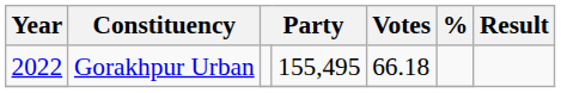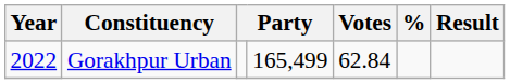 <table class="wikitable">
 <tr>
 <th>Year</th>
 <th>Constituency</th>
 <th colspan="2">Party</th>
 <th>Votes</th>
 <th>%</th>
 <th>Result</th>
 </tr>
 <tr>
 <td><a href='#'>2022</a></td>
 <td rowspan=5><a href='#'>Gorakhpur Urban</a></td>
 <td></td>
-<td>155,495</td>
-<td>66.18</td>
+<td>165,499</td>
+<td>62.84</td>
 <td></td>
 </tr>
 <tr>
 </tr>
 </table>
